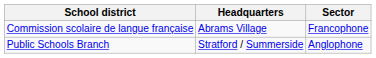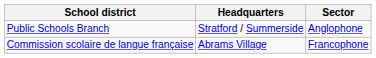 <table class="wikitable" align="left">
 <tr>
 <th>School district</th>
 <th>Headquarters</th>
 <th>Sector</th>
 </tr>
 <tr>
+<td><a href='#'>Public Schools Branch</a></td>
+<td><a href='#'>Stratford</a> / <a href='#'>Summerside</a></td>
+<td><a href='#'>Anglophone</a></td>
+</tr>
+<tr>
 <td><a href='#'>Commission scolaire de langue française</a></td>
 <td><a href='#'>Abrams Village</a></td>
 <td><a href='#'>Francophone</a></td>
 </tr>
-<tr>
-<td><a href='#'>Public Schools Branch</a></td>
-<td><a href='#'>Stratford</a> / <a href='#'>Summerside</a></td>
-<td><a href='#'>Anglophone</a></td>
-</tr>
 </table>
